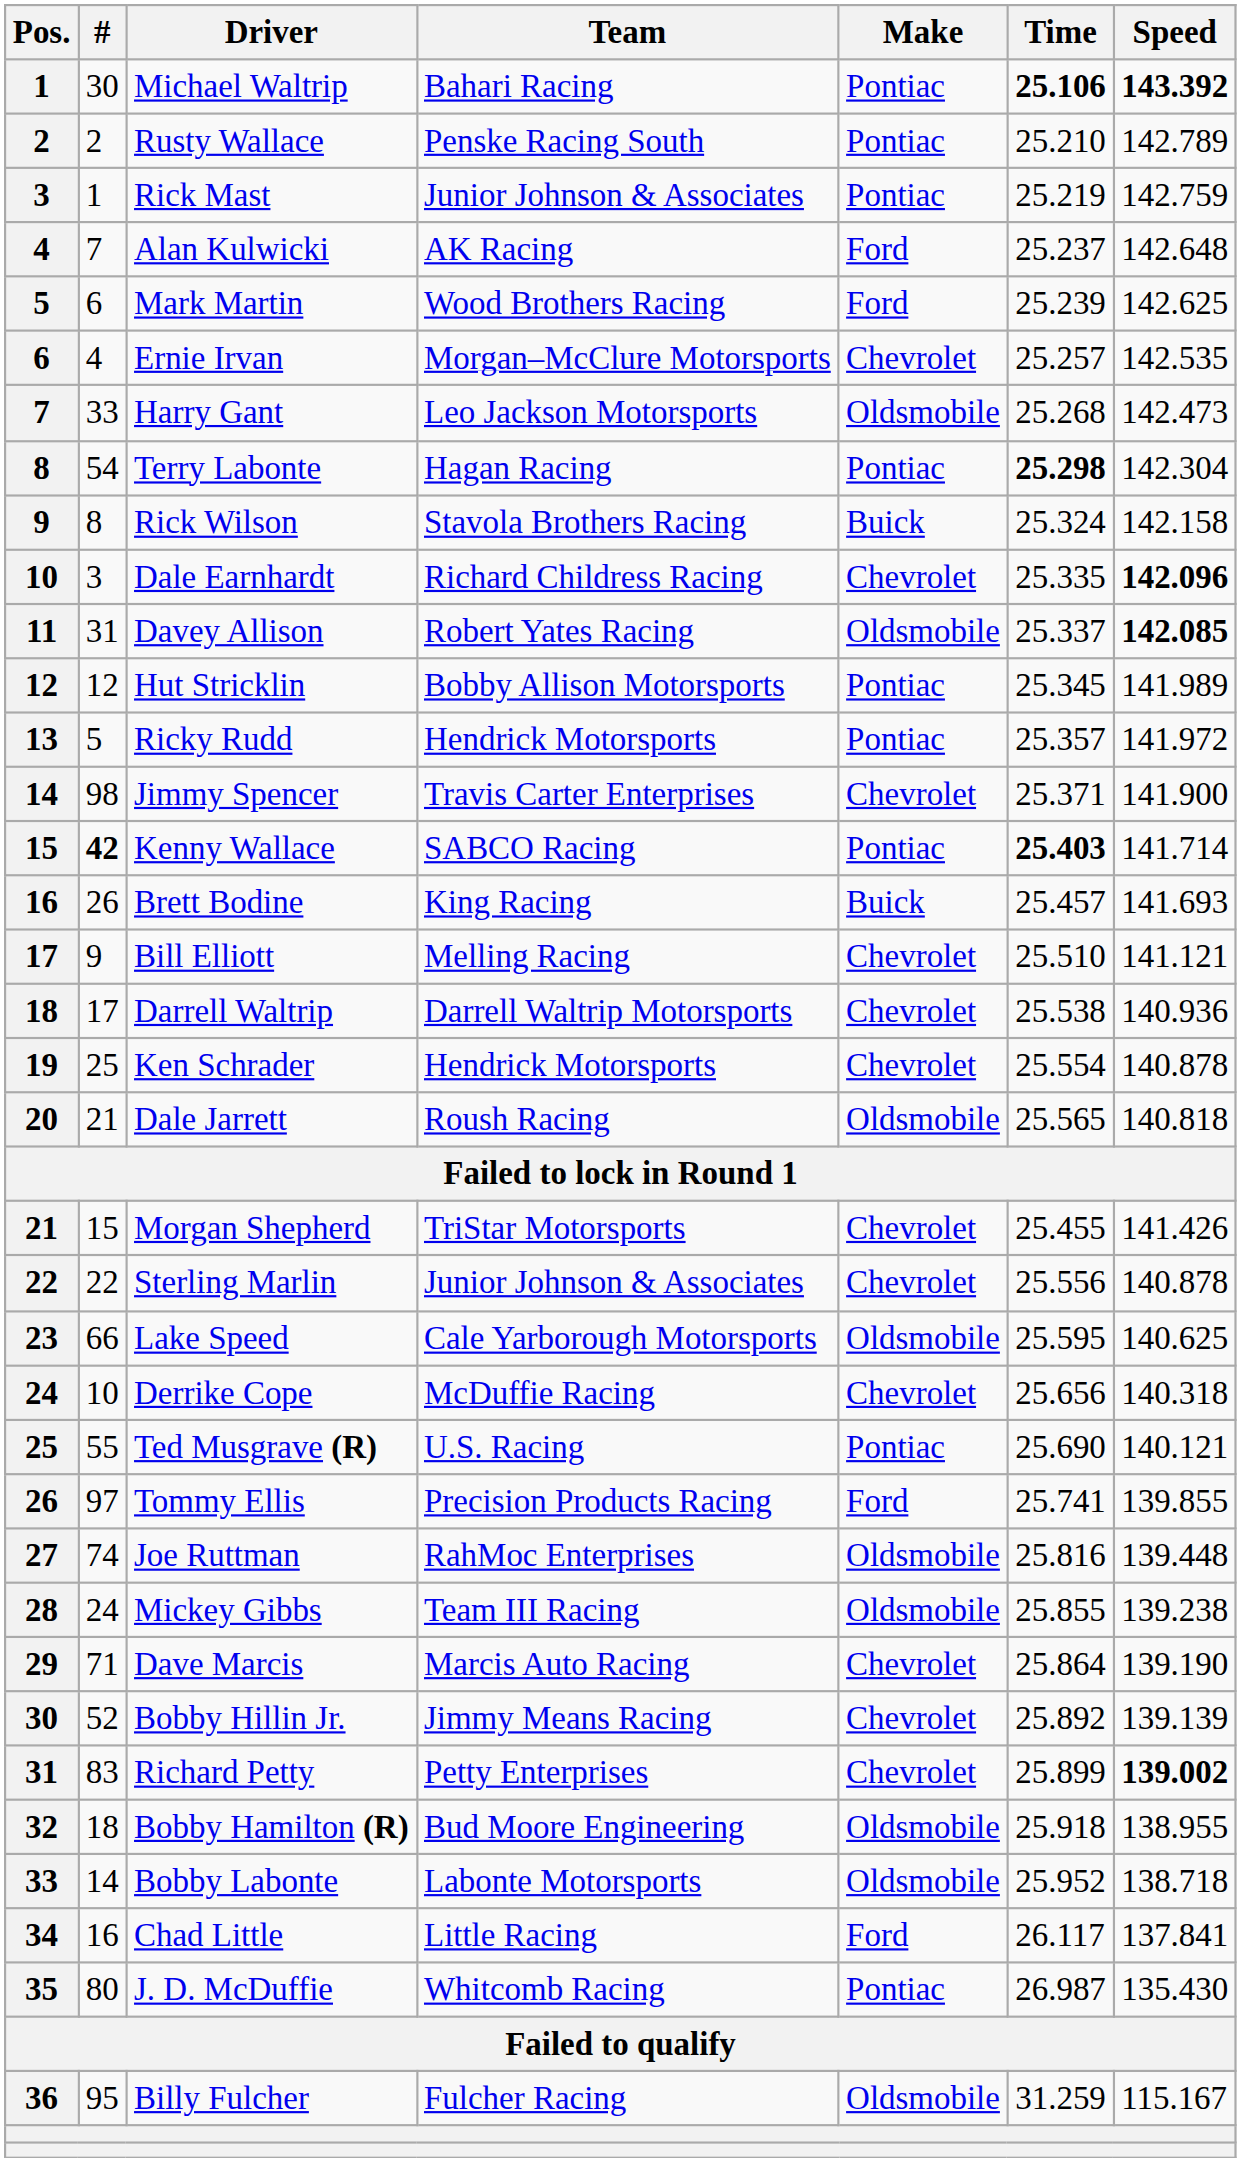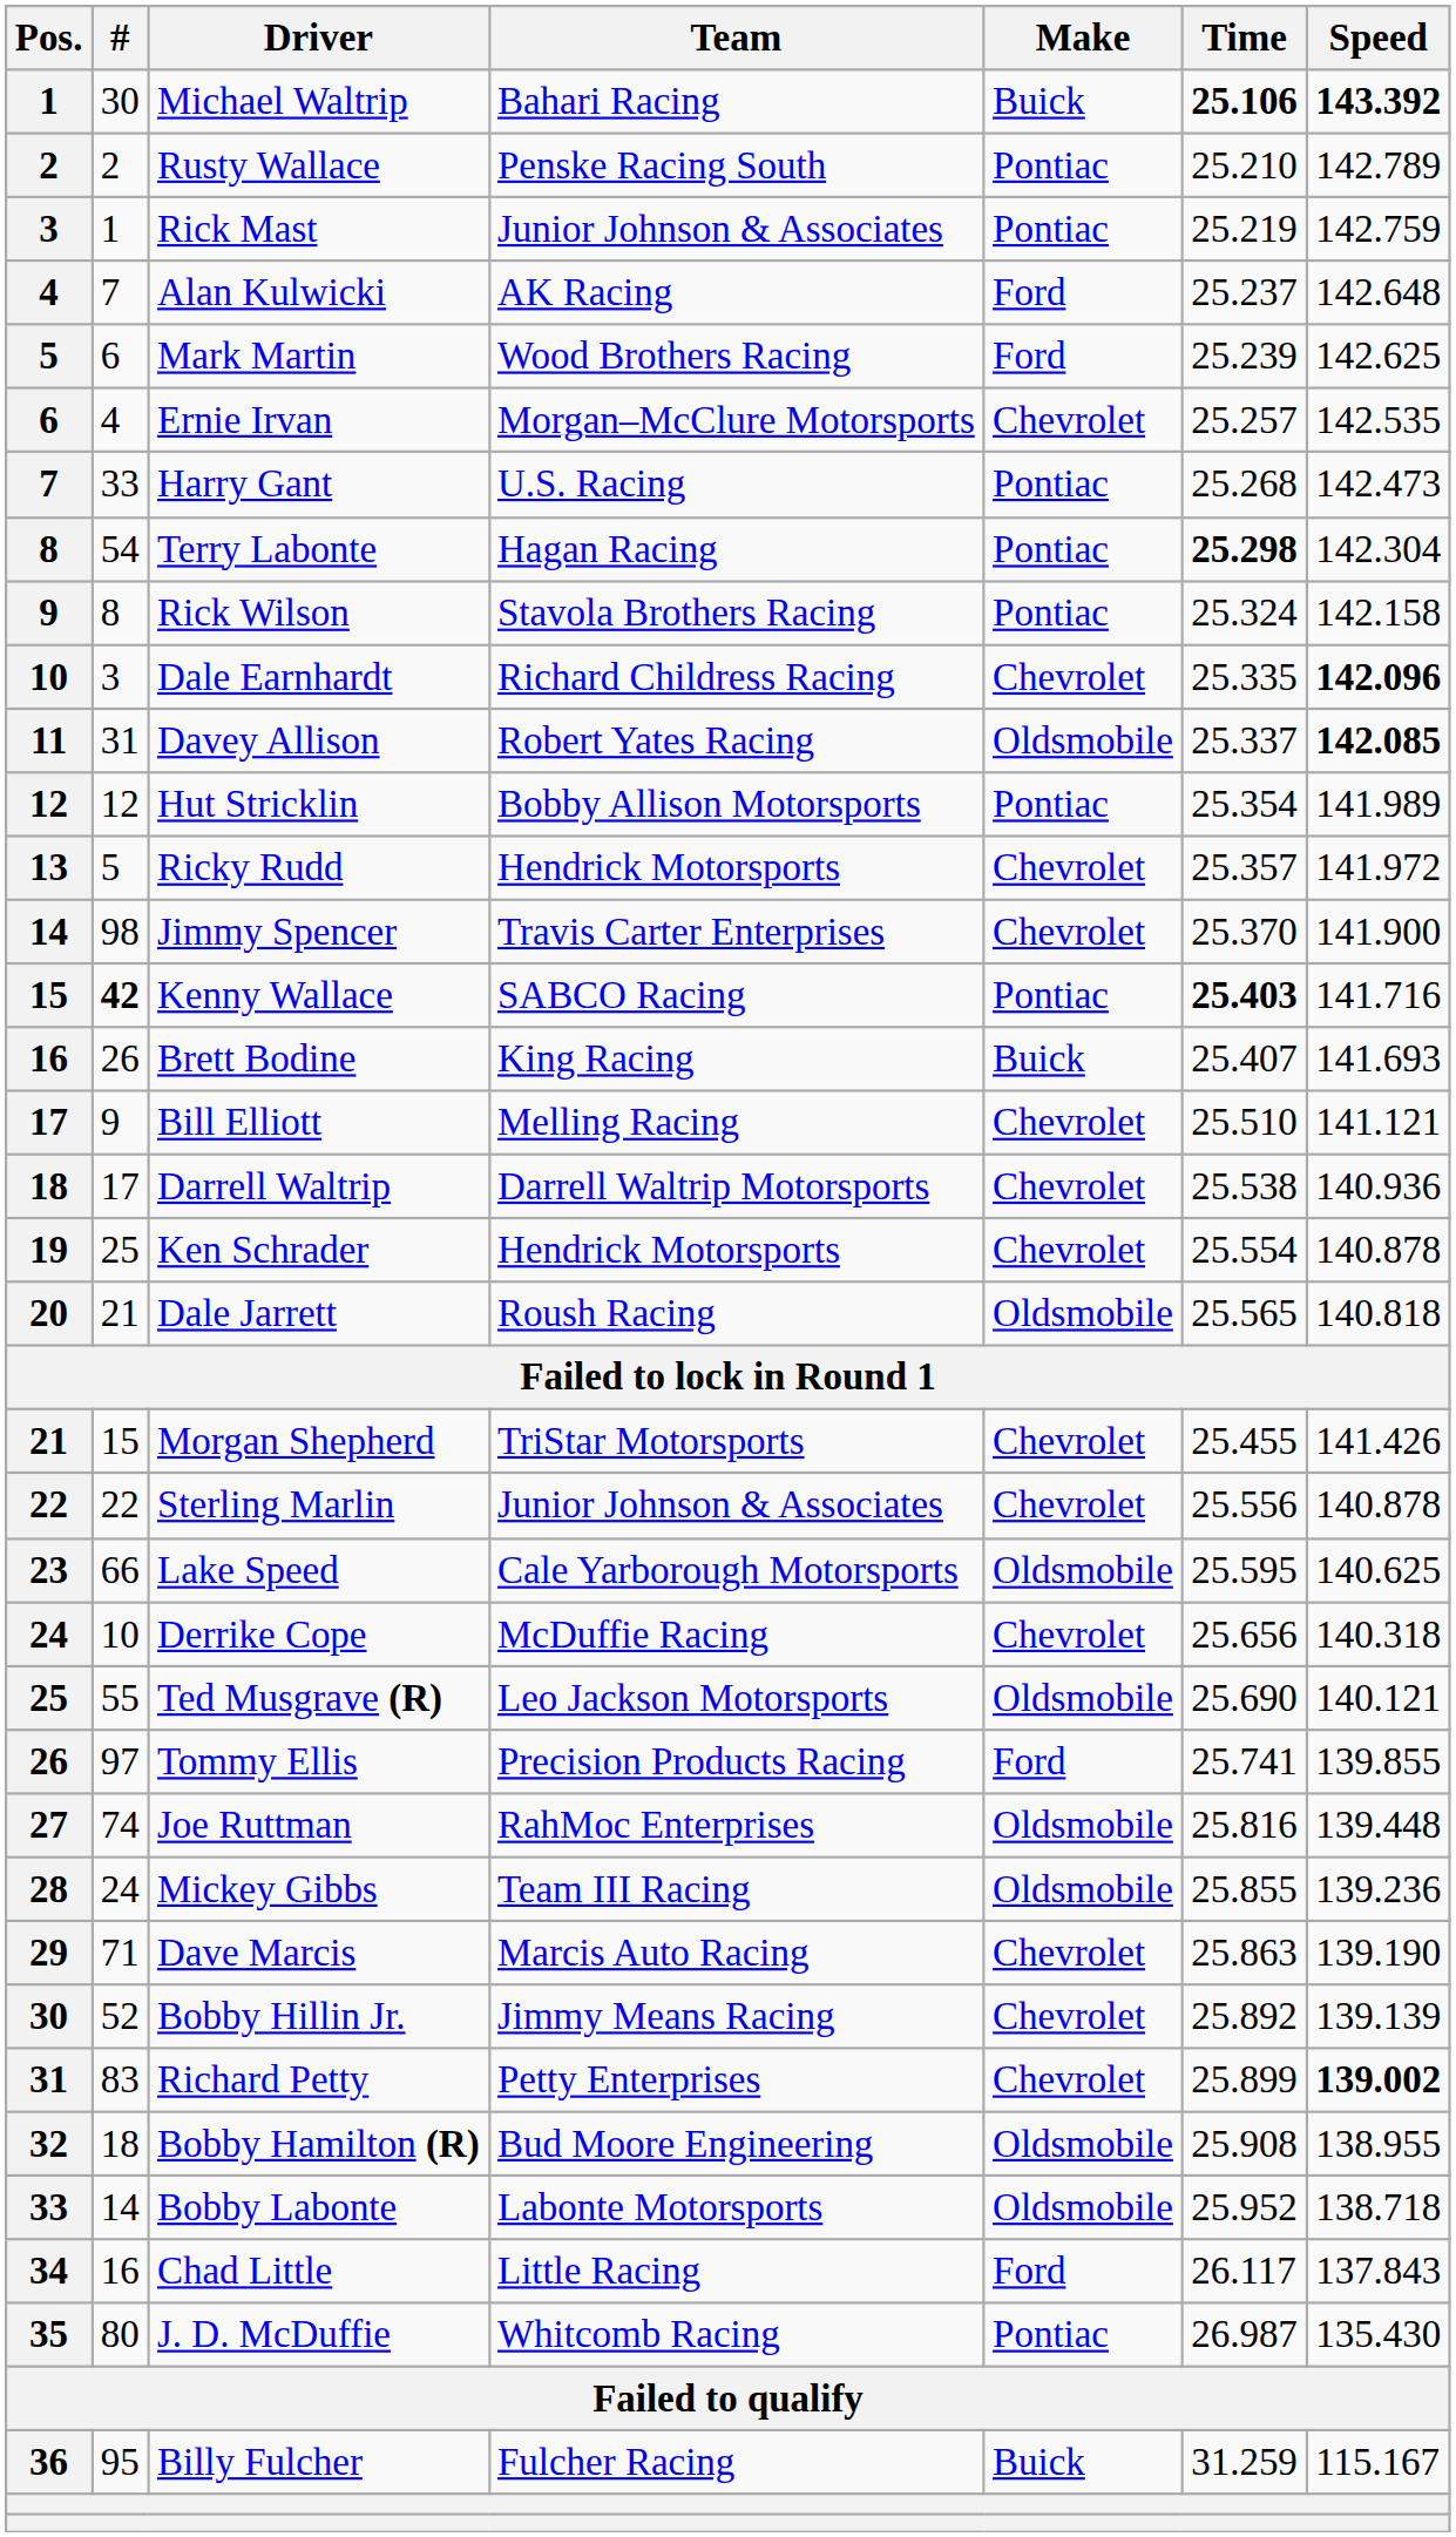 <table class="wikitable" style="font-size:95%">
 <tr>
 <th>Pos.</th>
 <th>#</th>
 <th>Driver</th>
 <th>Team</th>
 <th>Make</th>
 <th>Time</th>
 <th>Speed</th>
 </tr>
 <tr>
 <th>1</th>
 <td>30</td>
 <td><a href='#'>Michael Waltrip</a></td>
 <td><a href='#'>Bahari Racing</a></td>
-<td><a href='#'>Pontiac</a></td>
+<td><a href='#'>Buick</a></td>
 <td><strong>25.106</strong></td>
 <td><strong>143.392</strong></td>
 </tr>
 <tr>
 <th>2</th>
 <td>2</td>
 <td><a href='#'>Rusty Wallace</a></td>
 <td><a href='#'>Penske Racing South</a></td>
 <td><a href='#'>Pontiac</a></td>
 <td>25.210</td>
 <td>142.789</td>
 </tr>
 <tr>
 <th>3</th>
 <td>1</td>
 <td><a href='#'>Rick Mast</a></td>
 <td><a href='#'>Junior Johnson & Associates</a></td>
 <td><a href='#'>Pontiac</a></td>
 <td>25.219</td>
 <td>142.759</td>
 </tr>
 <tr>
 <th>4</th>
 <td>7</td>
 <td><a href='#'>Alan Kulwicki</a></td>
 <td><a href='#'>AK Racing</a></td>
 <td><a href='#'>Ford</a></td>
 <td>25.237</td>
 <td>142.648</td>
 </tr>
 <tr>
 <th>5</th>
 <td>6</td>
 <td><a href='#'>Mark Martin</a></td>
 <td><a href='#'>Wood Brothers Racing</a></td>
 <td><a href='#'>Ford</a></td>
 <td>25.239</td>
 <td>142.625</td>
 </tr>
 <tr>
 <th>6</th>
 <td>4</td>
 <td><a href='#'>Ernie Irvan</a></td>
 <td><a href='#'>Morgan–McClure Motorsports</a></td>
 <td><a href='#'>Chevrolet</a></td>
 <td>25.257</td>
 <td>142.535</td>
 </tr>
 <tr>
 <th>7</th>
 <td>33</td>
 <td><a href='#'>Harry Gant</a></td>
-<td><a href='#'>Leo Jackson Motorsports</a></td>
-<td><a href='#'>Oldsmobile</a></td>
+<td><a href='#'>U.S. Racing</a></td>
+<td><a href='#'>Pontiac</a></td>
 <td>25.268</td>
 <td>142.473</td>
 </tr>
 <tr>
 <th>8</th>
 <td>54</td>
 <td><a href='#'>Terry Labonte</a></td>
 <td><a href='#'>Hagan Racing</a></td>
 <td><a href='#'>Pontiac</a></td>
 <td><strong>25.298</strong></td>
 <td>142.304</td>
 </tr>
 <tr>
 <th>9</th>
 <td>8</td>
 <td><a href='#'>Rick Wilson</a></td>
 <td><a href='#'>Stavola Brothers Racing</a></td>
-<td><a href='#'>Buick</a></td>
+<td><a href='#'>Pontiac</a></td>
 <td>25.324</td>
 <td>142.158</td>
 </tr>
 <tr>
 <th>10</th>
 <td>3</td>
 <td><a href='#'>Dale Earnhardt</a></td>
 <td><a href='#'>Richard Childress Racing</a></td>
 <td><a href='#'>Chevrolet</a></td>
 <td>25.335</td>
 <td><strong>142.096</strong></td>
 </tr>
 <tr>
 <th>11</th>
 <td>31</td>
 <td><a href='#'>Davey Allison</a></td>
 <td><a href='#'>Robert Yates Racing</a></td>
 <td><a href='#'>Oldsmobile</a></td>
 <td>25.337</td>
 <td><strong>142.085</strong></td>
 </tr>
 <tr>
 <th>12</th>
 <td>12</td>
 <td><a href='#'>Hut Stricklin</a></td>
 <td><a href='#'>Bobby Allison Motorsports</a></td>
 <td><a href='#'>Pontiac</a></td>
-<td>25.345</td>
+<td>25.354</td>
 <td>141.989</td>
 </tr>
 <tr>
 <th>13</th>
 <td>5</td>
 <td><a href='#'>Ricky Rudd</a></td>
 <td><a href='#'>Hendrick Motorsports</a></td>
-<td><a href='#'>Pontiac</a></td>
+<td><a href='#'>Chevrolet</a></td>
 <td>25.357</td>
 <td>141.972</td>
 </tr>
 <tr>
 <th>14</th>
 <td>98</td>
 <td><a href='#'>Jimmy Spencer</a></td>
 <td><a href='#'>Travis Carter Enterprises</a></td>
 <td><a href='#'>Chevrolet</a></td>
-<td>25.371</td>
+<td>25.370</td>
 <td>141.900</td>
 </tr>
 <tr>
 <th>15</th>
 <td><strong>42</strong></td>
 <td><a href='#'>Kenny Wallace</a></td>
 <td><a href='#'>SABCO Racing</a></td>
 <td><a href='#'>Pontiac</a></td>
 <td><strong>25.403</strong></td>
-<td>141.714</td>
+<td>141.716</td>
 </tr>
 <tr>
 <th>16</th>
 <td>26</td>
 <td><a href='#'>Brett Bodine</a></td>
 <td><a href='#'>King Racing</a></td>
 <td><a href='#'>Buick</a></td>
-<td>25.457</td>
+<td>25.407</td>
 <td>141.693</td>
 </tr>
 <tr>
 <th>17</th>
 <td>9</td>
 <td><a href='#'>Bill Elliott</a></td>
 <td><a href='#'>Melling Racing</a></td>
 <td><a href='#'>Chevrolet</a></td>
 <td>25.510</td>
 <td>141.121</td>
 </tr>
 <tr>
 <th>18</th>
 <td>17</td>
 <td><a href='#'>Darrell Waltrip</a></td>
 <td><a href='#'>Darrell Waltrip Motorsports</a></td>
 <td><a href='#'>Chevrolet</a></td>
 <td>25.538</td>
 <td>140.936</td>
 </tr>
 <tr>
 <th>19</th>
 <td>25</td>
 <td><a href='#'>Ken Schrader</a></td>
 <td><a href='#'>Hendrick Motorsports</a></td>
 <td><a href='#'>Chevrolet</a></td>
 <td>25.554</td>
 <td>140.878</td>
 </tr>
 <tr>
 <th>20</th>
 <td>21</td>
 <td><a href='#'>Dale Jarrett</a></td>
 <td><a href='#'>Roush Racing</a></td>
 <td><a href='#'>Oldsmobile</a></td>
 <td>25.565</td>
 <td>140.818</td>
 </tr>
 <tr>
 <th colspan="7">Failed to lock in Round 1</th>
 </tr>
 <tr>
 <th>21</th>
 <td>15</td>
 <td><a href='#'>Morgan Shepherd</a></td>
 <td><a href='#'>TriStar Motorsports</a></td>
 <td><a href='#'>Chevrolet</a></td>
 <td>25.455</td>
 <td>141.426</td>
 </tr>
 <tr>
 <th>22</th>
 <td>22</td>
 <td><a href='#'>Sterling Marlin</a></td>
 <td><a href='#'>Junior Johnson & Associates</a></td>
 <td><a href='#'>Chevrolet</a></td>
 <td>25.556</td>
 <td>140.878</td>
 </tr>
 <tr>
 <th>23</th>
 <td>66</td>
 <td><a href='#'>Lake Speed</a></td>
 <td><a href='#'>Cale Yarborough Motorsports</a></td>
 <td><a href='#'>Oldsmobile</a></td>
 <td>25.595</td>
 <td>140.625</td>
 </tr>
 <tr>
 <th>24</th>
 <td>10</td>
 <td><a href='#'>Derrike Cope</a></td>
 <td><a href='#'>McDuffie Racing</a></td>
 <td><a href='#'>Chevrolet</a></td>
 <td>25.656</td>
 <td>140.318</td>
 </tr>
 <tr>
 <th>25</th>
 <td>55</td>
 <td><a href='#'>Ted Musgrave</a> <strong>(R)</strong></td>
-<td><a href='#'>U.S. Racing</a></td>
-<td><a href='#'>Pontiac</a></td>
+<td><a href='#'>Leo Jackson Motorsports</a></td>
+<td><a href='#'>Oldsmobile</a></td>
 <td>25.690</td>
 <td>140.121</td>
 </tr>
 <tr>
 <th>26</th>
 <td>97</td>
 <td><a href='#'>Tommy Ellis</a></td>
 <td><a href='#'>Precision Products Racing</a></td>
 <td><a href='#'>Ford</a></td>
 <td>25.741</td>
 <td>139.855</td>
 </tr>
 <tr>
 <th>27</th>
 <td>74</td>
 <td><a href='#'>Joe Ruttman</a></td>
 <td><a href='#'>RahMoc Enterprises</a></td>
 <td><a href='#'>Oldsmobile</a></td>
 <td>25.816</td>
 <td>139.448</td>
 </tr>
 <tr>
 <th>28</th>
 <td>24</td>
 <td><a href='#'>Mickey Gibbs</a></td>
 <td><a href='#'>Team III Racing</a></td>
 <td><a href='#'>Oldsmobile</a></td>
 <td>25.855</td>
-<td>139.238</td>
+<td>139.236</td>
 </tr>
 <tr>
 <th>29</th>
 <td>71</td>
 <td><a href='#'>Dave Marcis</a></td>
 <td><a href='#'>Marcis Auto Racing</a></td>
 <td><a href='#'>Chevrolet</a></td>
-<td>25.864</td>
+<td>25.863</td>
 <td>139.190</td>
 </tr>
 <tr>
 <th>30</th>
 <td>52</td>
 <td><a href='#'>Bobby Hillin Jr.</a></td>
 <td><a href='#'>Jimmy Means Racing</a></td>
 <td><a href='#'>Chevrolet</a></td>
 <td>25.892</td>
 <td>139.139</td>
 </tr>
 <tr>
 <th>31</th>
 <td>83</td>
 <td><a href='#'>Richard Petty</a></td>
 <td><a href='#'>Petty Enterprises</a></td>
 <td><a href='#'>Chevrolet</a></td>
 <td>25.899</td>
 <td><strong>139.002</strong></td>
 </tr>
 <tr>
 <th>32</th>
 <td>18</td>
 <td><a href='#'>Bobby Hamilton</a> <strong>(R)</strong></td>
 <td><a href='#'>Bud Moore Engineering</a></td>
 <td><a href='#'>Oldsmobile</a></td>
-<td>25.918</td>
+<td>25.908</td>
 <td>138.955</td>
 </tr>
 <tr>
 <th>33</th>
 <td>14</td>
 <td><a href='#'>Bobby Labonte</a></td>
 <td><a href='#'>Labonte Motorsports</a></td>
 <td><a href='#'>Oldsmobile</a></td>
 <td>25.952</td>
 <td>138.718</td>
 </tr>
 <tr>
 <th>34</th>
 <td>16</td>
 <td><a href='#'>Chad Little</a></td>
 <td><a href='#'>Little Racing</a></td>
 <td><a href='#'>Ford</a></td>
 <td>26.117</td>
-<td>137.841</td>
+<td>137.843</td>
 </tr>
 <tr>
 <th>35</th>
 <td>80</td>
 <td><a href='#'>J. D. McDuffie</a></td>
 <td><a href='#'>Whitcomb Racing</a></td>
 <td><a href='#'>Pontiac</a></td>
 <td>26.987</td>
 <td>135.430</td>
 </tr>
 <tr>
 <th colspan="7">Failed to qualify</th>
 </tr>
 <tr>
 <th>36</th>
 <td>95</td>
 <td><a href='#'>Billy Fulcher</a></td>
 <td><a href='#'>Fulcher Racing</a></td>
-<td><a href='#'>Oldsmobile</a></td>
+<td><a href='#'>Buick</a></td>
 <td>31.259</td>
 <td>115.167</td>
 </tr>
 <tr>
 <th colspan="7"></th>
 </tr>
 <tr>
 <th colspan="7"></th>
 </tr>
 </table>
